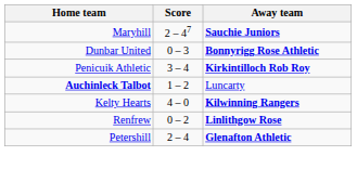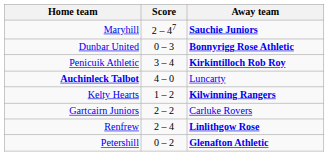 <table class="wikitable" style="border-collapse: collapse;">
 <tr>
 <th align="right" width="210">Home team</th>
 <th width="65"> Score </th>
 <th align="left" width="210">Away team</th>
 </tr>
 <tr>
 <td style="text-align: right;"><a href='#'>Maryhill</a></td>
 <td style="text-align: center;">2 – 4<sup>7</sup></td>
 <td style="text-align: left;"><strong><a href='#'>Sauchie Juniors</a></strong></td>
 </tr>
 <tr>
 <td style="text-align: right;"><a href='#'>Dunbar United</a></td>
 <td style="text-align: center;">0 – 3</td>
 <td style="text-align: left;"><strong><a href='#'>Bonnyrigg Rose Athletic</a></strong></td>
 </tr>
 <tr>
 <td style="text-align: right;"><a href='#'>Penicuik Athletic</a></td>
 <td style="text-align: center;">3 – 4</td>
 <td style="text-align: left;"><strong><a href='#'>Kirkintilloch Rob Roy</a></strong></td>
 </tr>
 <tr>
 <td style="text-align: right;"><strong><a href='#'>Auchinleck Talbot</a></strong></td>
-<td style="text-align: center;">1 – 2</td>
+<td style="text-align: center;">4 – 0</td>
 <td style="text-align: left;"><a href='#'>Luncarty</a></td>
 </tr>
 <tr>
 <td style="text-align: right;"><a href='#'>Kelty Hearts</a></td>
-<td style="text-align: center;">4 – 0</td>
+<td style="text-align: center;">1 – 2</td>
 <td style="text-align: left;"><strong><a href='#'>Kilwinning Rangers</a></strong></td>
 </tr>
 <tr>
+<td style="text-align: right;"><a href='#'>Gartcairn Juniors</a></td>
+<td style="text-align: center;">2 – 2</td>
+<td style="text-align: left;"><a href='#'>Carluke Rovers</a></td>
+</tr>
+<tr>
 <td style="text-align: right;"><a href='#'>Renfrew</a></td>
-<td style="text-align: center;">0 – 2</td>
+<td style="text-align: center;">2 – 4</td>
 <td style="text-align: left;"><strong><a href='#'>Linlithgow Rose</a></strong></td>
 </tr>
 <tr>
 <td style="text-align: right;"><a href='#'>Petershill</a></td>
-<td style="text-align: center;">2 – 4</td>
+<td style="text-align: center;">0 – 2</td>
 <td style="text-align: left;"><strong><a href='#'>Glenafton Athletic</a></strong></td>
 </tr>
 </table>
